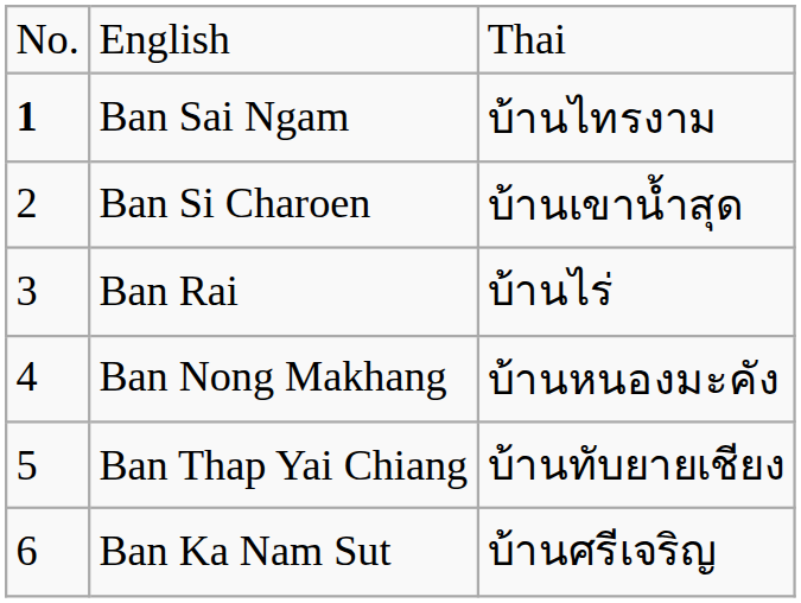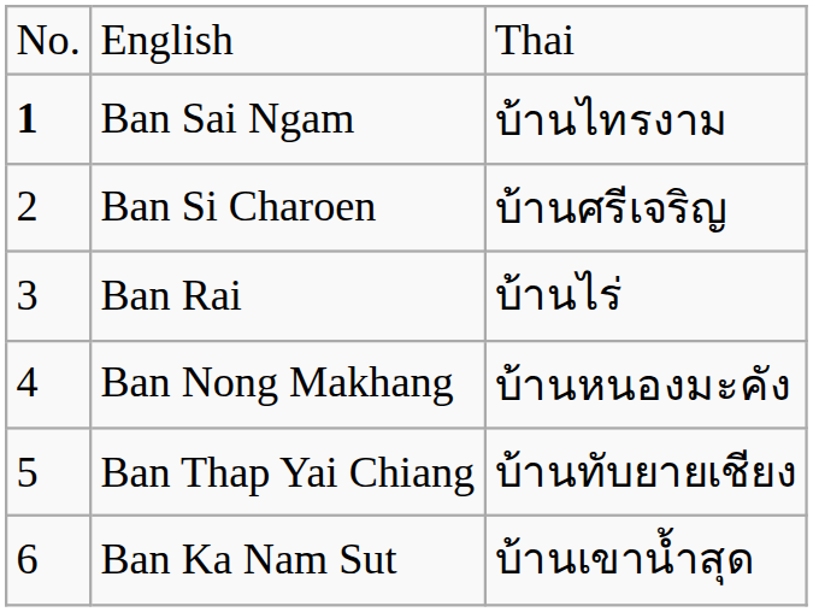 <table class="wikitable">
 <tr>
 <td>No.</td>
 <td>English</td>
 <td>Thai</td>
 </tr>
 <tr>
 <td><strong>1</strong></td>
 <td>Ban Sai Ngam</td>
 <td>บ้านไทรงาม</td>
 </tr>
 <tr>
 <td>2</td>
 <td>Ban Si Charoen</td>
-<td>บ้านเขาน้ำสุด</td>
+<td>บ้านศรีเจริญ</td>
 </tr>
 <tr>
 <td>3</td>
 <td>Ban Rai</td>
 <td>บ้านไร่</td>
 </tr>
 <tr>
 <td>4</td>
 <td>Ban Nong Makhang</td>
 <td>บ้านหนองมะคัง</td>
 </tr>
 <tr>
 <td>5</td>
 <td>Ban Thap Yai Chiang</td>
 <td>บ้านทับยายเชียง</td>
 </tr>
 <tr>
 <td>6</td>
 <td>Ban Ka Nam Sut</td>
-<td>บ้านศรีเจริญ</td>
+<td>บ้านเขาน้ำสุด</td>
 </tr>
 </table>
